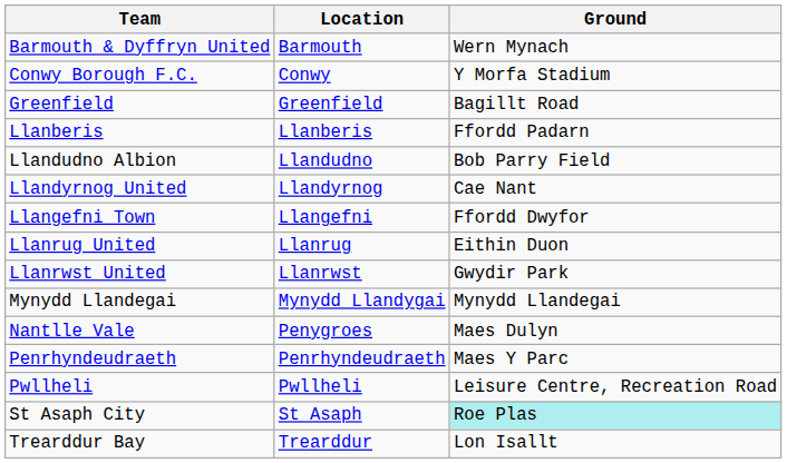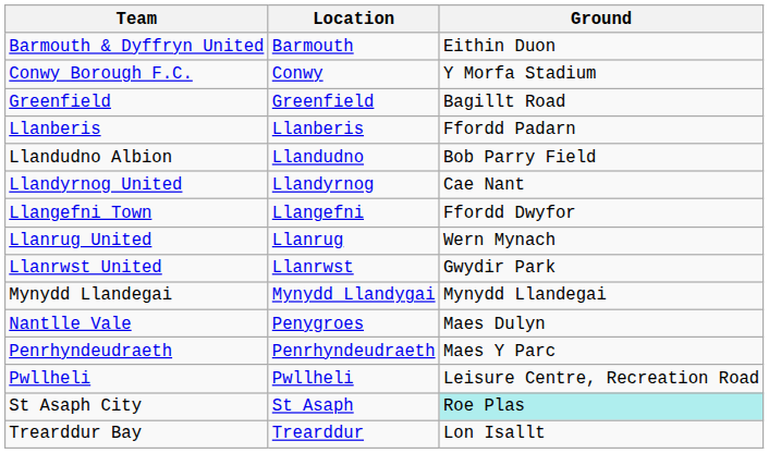 <table class="wikitable sortable">
 <tr>
 <th>Team</th>
 <th>Location</th>
 <th>Ground</th>
 </tr>
 <tr>
 <td><a href='#'>Barmouth & Dyffryn United</a></td>
 <td><a href='#'>Barmouth</a></td>
-<td>Wern Mynach</td>
+<td>Eithin Duon</td>
 </tr>
 <tr>
 <td><a href='#'>Conwy Borough F.C.</a></td>
 <td><a href='#'>Conwy</a></td>
 <td>Y Morfa Stadium</td>
 </tr>
 <tr>
 <td><a href='#'>Greenfield</a></td>
 <td><a href='#'>Greenfield</a></td>
 <td>Bagillt Road</td>
 </tr>
 <tr>
 <td><a href='#'>Llanberis</a></td>
 <td><a href='#'>Llanberis</a></td>
 <td>Ffordd Padarn</td>
 </tr>
 <tr>
 <td>Llandudno Albion</td>
 <td><a href='#'>Llandudno</a></td>
 <td>Bob Parry Field</td>
 </tr>
 <tr>
 <td><a href='#'>Llandyrnog United</a></td>
 <td><a href='#'>Llandyrnog</a></td>
 <td>Cae Nant</td>
 </tr>
 <tr>
 <td><a href='#'>Llangefni Town</a></td>
 <td><a href='#'>Llangefni</a></td>
 <td>Ffordd Dwyfor</td>
 </tr>
 <tr>
 <td><a href='#'>Llanrug United</a></td>
 <td><a href='#'>Llanrug</a></td>
-<td>Eithin Duon</td>
+<td>Wern Mynach</td>
 </tr>
 <tr>
 <td><a href='#'>Llanrwst United</a></td>
 <td><a href='#'>Llanrwst</a></td>
 <td>Gwydir Park</td>
 </tr>
 <tr>
 <td>Mynydd Llandegai</td>
 <td><a href='#'>Mynydd Llandygai</a></td>
 <td>Mynydd Llandegai</td>
 </tr>
 <tr>
 <td><a href='#'>Nantlle Vale</a></td>
 <td><a href='#'>Penygroes</a></td>
 <td>Maes Dulyn</td>
 </tr>
 <tr>
 <td><a href='#'>Penrhyndeudraeth</a></td>
 <td><a href='#'>Penrhyndeudraeth</a></td>
 <td>Maes Y Parc</td>
 </tr>
 <tr>
 <td><a href='#'>Pwllheli</a></td>
 <td><a href='#'>Pwllheli</a></td>
 <td>Leisure Centre, Recreation Road</td>
 </tr>
 <tr>
 <td>St Asaph City</td>
 <td><a href='#'>St Asaph</a></td>
 <td style="background: paleturquoise;">Roe Plas</td>
 </tr>
 <tr>
 <td>Trearddur Bay</td>
 <td><a href='#'>Trearddur</a></td>
 <td>Lon Isallt</td>
 </tr>
 </table>
